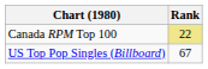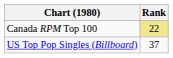 <table class="wikitable">
 <tr>
 <th align="left">Chart (1980)</th>
 <th align="left">Rank</th>
 </tr>
 <tr>
 <td>Canada <em>RPM</em> Top 100</td>
 <td style="background: khaki; text-align:center;">22</td>
 </tr>
 <tr>
 <td><a href='#'>US Top Pop Singles (<em>Billboard</em>)</a></td>
-<td align="center">67</td>
+<td align="center">37</td>
 </tr>
 </table>
